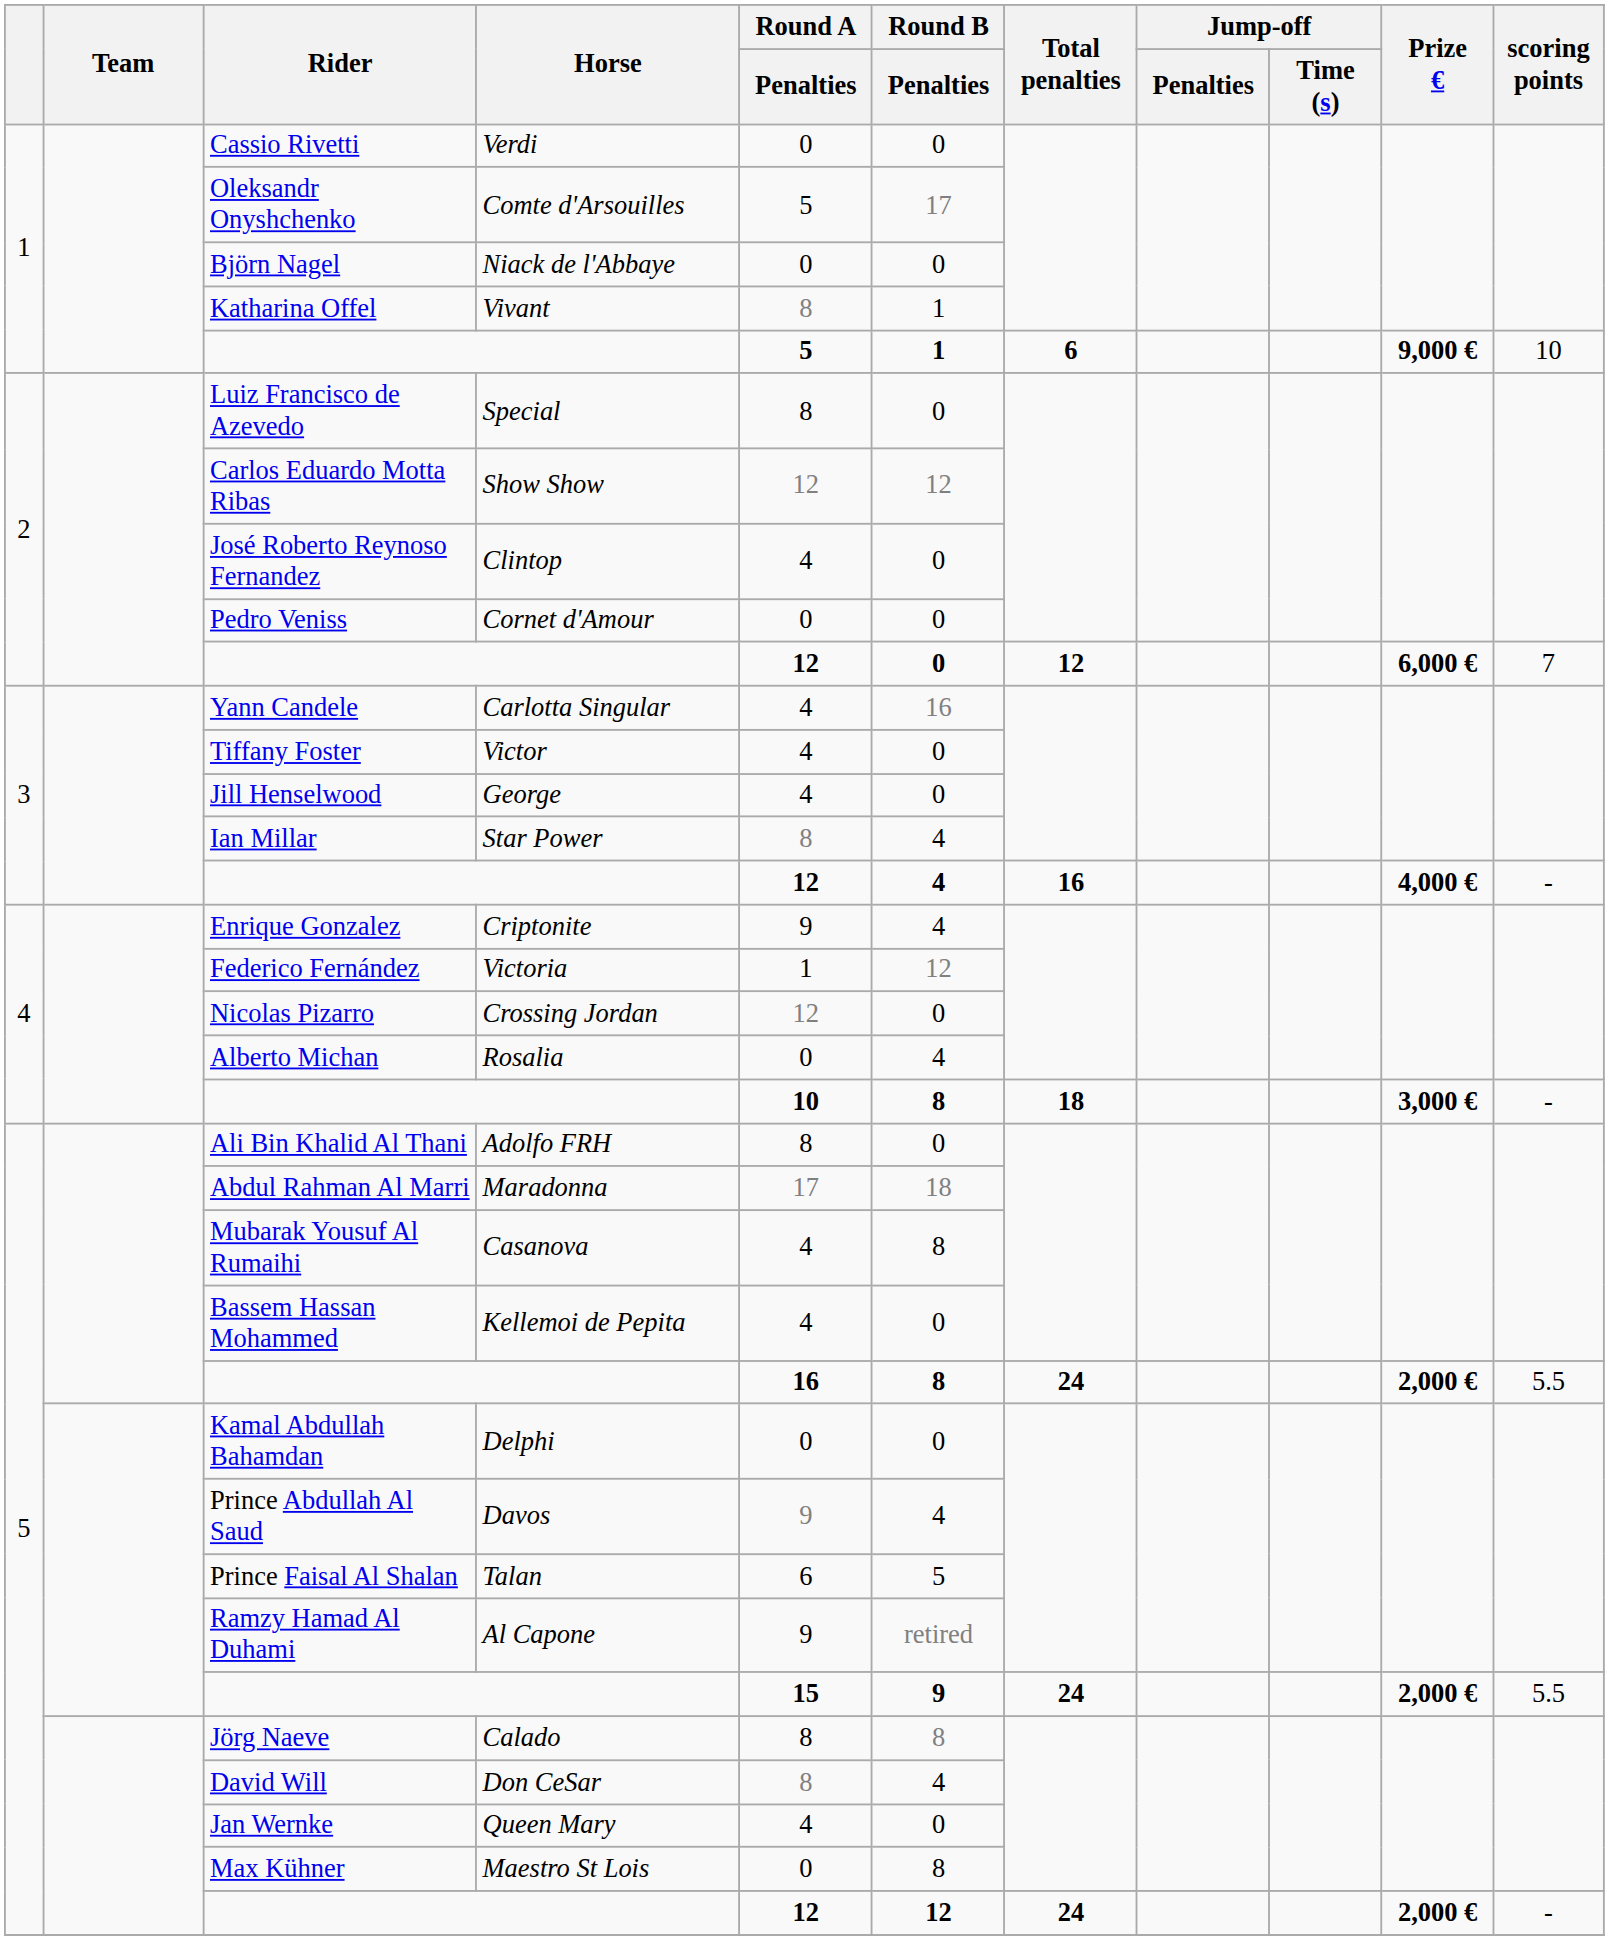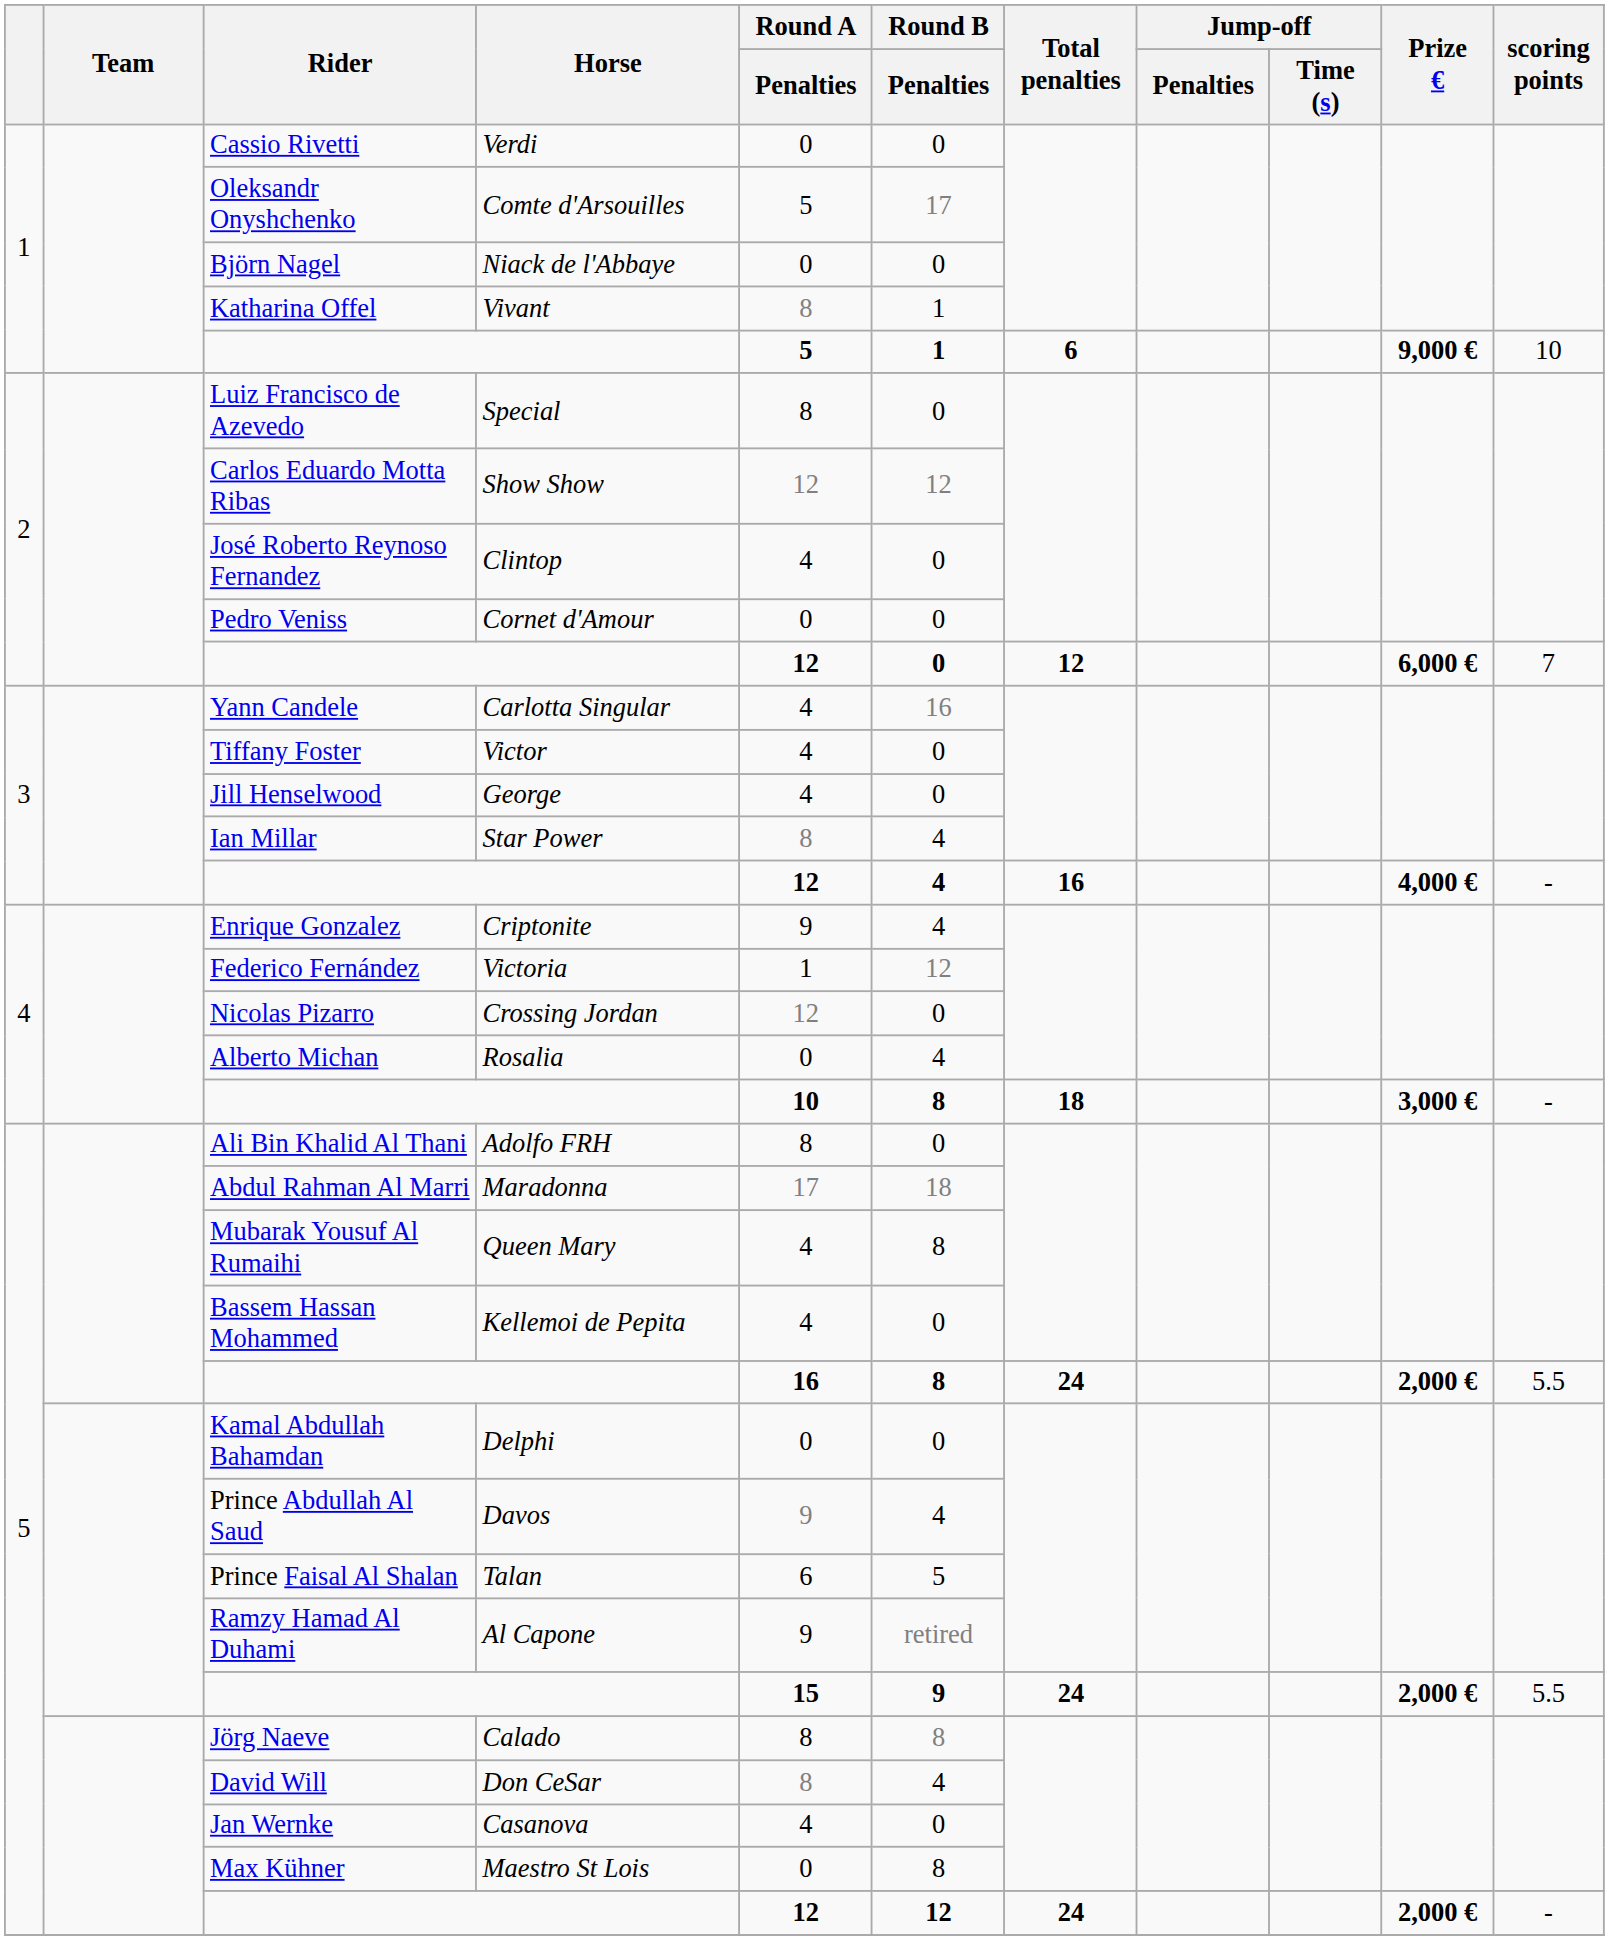 <table class="wikitable" style="font-size: 90%">
 <tr>
 <th rowspan=2 width=20></th>
 <th rowspan=2 width=125>Team</th>
 <th rowspan=2 width=200>Rider</th>
 <th rowspan=2 width=200>Horse</th>
 <th>Round A</th>
 <th>Round B</th>
 <th rowspan=2 width=75>Total penalties</th>
 <th colspan=2>Jump-off</th>
 <th rowspan=2 width=75>Prize<br><a href='#'>€</a></th>
 <th rowspan=2 width=60>scoring<br>points</th>
 </tr>
 <tr>
 <th width=75>Penalties</th>
 <th width=75>Penalties</th>
 <th width=75>Penalties</th>
 <th width=75>Time<br>(<a href='#'>s</a>)</th>
 </tr>
 <tr>
 <td rowspan=5 align=center>1</td>
 <td rowspan=5></td>
 <td><a href='#'>Cassio Rivetti</a></td>
 <td><em>Verdi</em></td>
 <td align=center>0</td>
 <td align=center>0</td>
 <td rowspan=4></td>
 <td rowspan=4></td>
 <td rowspan=4></td>
 <td rowspan=4></td>
 </tr>
 <tr>
 <td><a href='#'>Oleksandr Onyshchenko</a></td>
 <td><em>Comte d'Arsouilles</em></td>
 <td align=center>5</td>
 <td align=center style=color:gray>17</td>
 </tr>
 <tr>
 <td><a href='#'>Björn Nagel</a></td>
 <td><em>Niack de l'Abbaye</em></td>
 <td align=center>0</td>
 <td align=center>0</td>
 </tr>
 <tr>
 <td><a href='#'>Katharina Offel</a></td>
 <td><em>Vivant</em></td>
 <td align=center style=color:gray>8</td>
 <td align=center>1</td>
 </tr>
 <tr>
 <td colspan=2></td>
 <td align=center><strong>5</strong></td>
 <td align=center><strong>1</strong></td>
 <td align=center><strong>6</strong></td>
 <td></td>
 <td></td>
 <td align=center><strong>9,000 €</strong></td>
 <td align=center>10</td>
 </tr>
 <tr>
 <td rowspan=5 align=center>2</td>
 <td rowspan=5></td>
 <td><a href='#'>Luiz Francisco de Azevedo</a></td>
 <td><em>Special</em></td>
 <td align=center>8</td>
 <td align=center>0</td>
 <td rowspan=4></td>
 <td rowspan=4></td>
 <td rowspan=4></td>
 <td rowspan=4></td>
 <td rowspan=4></td>
 </tr>
 <tr>
 <td><a href='#'>Carlos Eduardo Motta Ribas</a></td>
 <td><em>Show Show</em></td>
 <td align=center style=color:gray>12</td>
 <td align=center style=color:gray>12</td>
 </tr>
 <tr>
 <td><a href='#'>José Roberto Reynoso Fernandez</a></td>
 <td><em>Clintop</em></td>
 <td align=center>4</td>
 <td align=center>0</td>
 </tr>
 <tr>
 <td><a href='#'>Pedro Veniss</a></td>
 <td><em>Cornet d'Amour</em></td>
 <td align=center>0</td>
 <td align=center>0</td>
 </tr>
 <tr>
 <td colspan=2></td>
 <td align=center><strong>12</strong></td>
 <td align=center><strong>0</strong></td>
 <td align=center><strong>12</strong></td>
 <td></td>
 <td></td>
 <td align=center><strong>6,000 €</strong></td>
 <td align=center>7</td>
 </tr>
 <tr>
 <td rowspan=5 align=center>3</td>
 <td rowspan=5></td>
 <td><a href='#'>Yann Candele</a></td>
 <td><em>Carlotta Singular</em></td>
 <td align=center>4</td>
 <td align=center style=color:gray>16</td>
 <td rowspan=4></td>
 <td rowspan=4></td>
 <td rowspan=4></td>
 <td rowspan=4></td>
 <td rowspan=4></td>
 </tr>
 <tr>
 <td><a href='#'>Tiffany Foster</a></td>
 <td><em>Victor</em></td>
 <td align=center>4</td>
 <td align=center>0</td>
 </tr>
 <tr>
 <td><a href='#'>Jill Henselwood</a></td>
 <td><em>George</em></td>
 <td align=center>4</td>
 <td align=center>0</td>
 </tr>
 <tr>
 <td><a href='#'>Ian Millar</a></td>
 <td><em>Star Power</em></td>
 <td align=center style=color:gray>8</td>
 <td align=center>4</td>
 </tr>
 <tr>
 <td colspan=2></td>
 <td align=center><strong>12</strong></td>
 <td align=center><strong>4</strong></td>
 <td align=center><strong>16</strong></td>
 <td></td>
 <td></td>
 <td align=center><strong>4,000 €</strong></td>
 <td align=center>-</td>
 </tr>
 <tr>
 <td rowspan=5 align=center>4</td>
 <td rowspan=5></td>
 <td><a href='#'>Enrique Gonzalez</a></td>
 <td><em>Criptonite</em></td>
 <td align=center>9</td>
 <td align=center>4</td>
 <td rowspan=4></td>
 <td rowspan=4></td>
 <td rowspan=4></td>
 <td rowspan=4></td>
 <td rowspan=4></td>
 </tr>
 <tr>
 <td><a href='#'>Federico Fernández</a></td>
 <td><em>Victoria</em></td>
 <td align=center>1</td>
 <td align=center style=color:gray>12</td>
 </tr>
 <tr>
 <td><a href='#'>Nicolas Pizarro</a></td>
 <td><em>Crossing Jordan</em></td>
 <td align=center style=color:gray>12</td>
 <td align=center>0</td>
 </tr>
 <tr>
 <td><a href='#'>Alberto Michan</a></td>
 <td><em>Rosalia</em></td>
 <td align=center>0</td>
 <td align=center>4</td>
 </tr>
 <tr>
 <td colspan=2></td>
 <td align=center><strong>10</strong></td>
 <td align=center><strong>8</strong></td>
 <td align=center><strong>18</strong></td>
 <td></td>
 <td></td>
 <td align=center><strong>3,000 €</strong></td>
 <td align=center>-</td>
 </tr>
 <tr>
 <td rowspan=15 align=center>5</td>
 <td rowspan=5></td>
 <td><a href='#'>Ali Bin Khalid Al Thani</a></td>
 <td><em>Adolfo FRH</em></td>
 <td align=center>8</td>
 <td align=center>0</td>
 <td rowspan=4></td>
 <td rowspan=4></td>
 <td rowspan=4></td>
 <td rowspan=4></td>
 <td rowspan=4></td>
 </tr>
 <tr>
 <td><a href='#'>Abdul Rahman Al Marri</a></td>
 <td><em>Maradonna</em></td>
 <td align=center style=color:gray>17</td>
 <td align=center style=color:gray>18</td>
 </tr>
 <tr>
 <td><a href='#'>Mubarak Yousuf Al Rumaihi</a></td>
-<td><em>Casanova</em></td>
+<td><em>Queen Mary</em></td>
 <td align=center>4</td>
 <td align=center>8</td>
 </tr>
 <tr>
 <td><a href='#'>Bassem Hassan Mohammed</a></td>
 <td><em>Kellemoi de Pepita</em></td>
 <td align=center>4</td>
 <td align=center>0</td>
 </tr>
 <tr>
 <td colspan=2></td>
 <td align=center><strong>16</strong></td>
 <td align=center><strong>8</strong></td>
 <td align=center><strong>24</strong></td>
 <td></td>
 <td></td>
 <td align=center><strong>2,000 €</strong></td>
 <td align=center>5.5</td>
 </tr>
 <tr>
 <td rowspan=5></td>
 <td><a href='#'>Kamal Abdullah Bahamdan</a></td>
 <td><em>Delphi</em></td>
 <td align=center>0</td>
 <td align=center>0</td>
 <td rowspan=4></td>
 <td rowspan=4></td>
 <td rowspan=4></td>
 <td rowspan=4></td>
 <td rowspan=4></td>
 </tr>
 <tr>
 <td>Prince <a href='#'>Abdullah Al Saud</a></td>
 <td><em>Davos</em></td>
 <td align=center style=color:gray>9</td>
 <td align=center>4</td>
 </tr>
 <tr>
 <td>Prince <a href='#'>Faisal Al Shalan</a></td>
 <td><em>Talan</em></td>
 <td align=center>6</td>
 <td align=center>5</td>
 </tr>
 <tr>
 <td><a href='#'>Ramzy Hamad Al Duhami</a></td>
 <td><em>Al Capone</em></td>
 <td align=center>9</td>
 <td align=center style=color:gray>retired</td>
 </tr>
 <tr>
 <td colspan=2></td>
 <td align=center><strong>15</strong></td>
 <td align=center><strong>9</strong></td>
 <td align=center><strong>24</strong></td>
 <td></td>
 <td></td>
 <td align=center><strong>2,000 €</strong></td>
 <td align=center>5.5</td>
 </tr>
 <tr>
 <td rowspan=5></td>
 <td><a href='#'>Jörg Naeve</a></td>
 <td><em>Calado</em></td>
 <td align=center>8</td>
 <td align=center style=color:gray>8</td>
 <td rowspan=4></td>
 <td rowspan=4></td>
 <td rowspan=4></td>
 <td rowspan=4></td>
 <td rowspan=4></td>
 </tr>
 <tr>
 <td><a href='#'>David Will</a></td>
 <td><em>Don CeSar</em></td>
 <td align=center style=color:gray>8</td>
 <td align=center>4</td>
 </tr>
 <tr>
 <td><a href='#'>Jan Wernke</a></td>
-<td><em>Queen Mary</em></td>
+<td><em>Casanova</em></td>
 <td align=center>4</td>
 <td align=center>0</td>
 </tr>
 <tr>
 <td><a href='#'>Max Kühner</a></td>
 <td><em>Maestro St Lois</em></td>
 <td align=center>0</td>
 <td align=center>8</td>
 </tr>
 <tr>
 <td colspan=2></td>
 <td align=center><strong>12</strong></td>
 <td align=center><strong>12</strong></td>
 <td align=center><strong>24</strong></td>
 <td></td>
 <td></td>
 <td align=center><strong>2,000 €</strong></td>
 <td align=center>-</td>
 </tr>
 <tr>
 </tr>
 </table>
